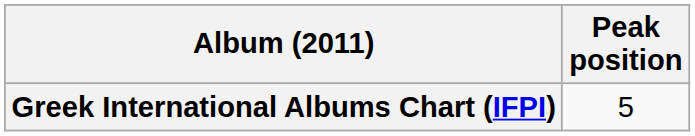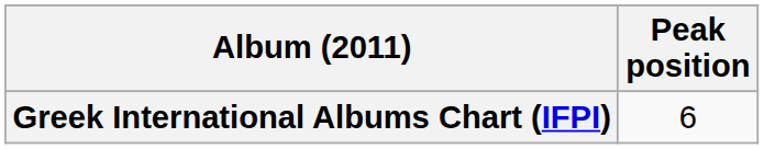 <table class="wikitable plainrowheaders" style="text-align:center">
 <tr>
 <th scope="col">Album (2011)</th>
 <th scope="col">Peak<br>position</th>
 </tr>
 <tr>
 <th scope="row">Greek International Albums Chart (<a href='#'>IFPI</a>)</th>
-<td>5</td>
+<td>6</td>
 </tr>
 </table>
